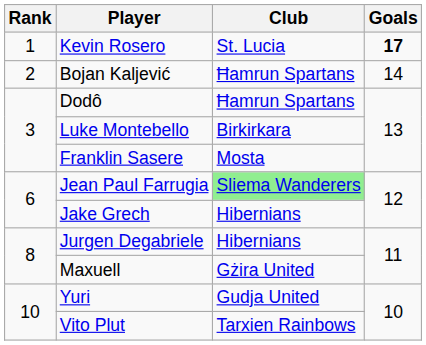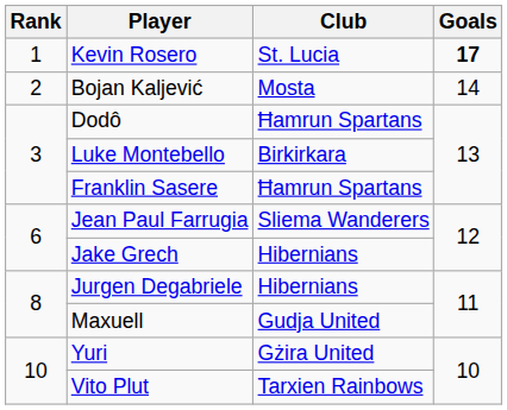 <table class="wikitable" style="text-align:center">
 <tr>
 <th>Rank</th>
 <th>Player</th>
 <th>Club</th>
 <th>Goals</th>
 </tr>
 <tr>
 <td>1</td>
 <td align="left"> <a href='#'>Kevin Rosero</a></td>
 <td align="left"><a href='#'>St. Lucia</a></td>
 <td><strong>17</strong></td>
 </tr>
 <tr>
 <td>2</td>
 <td align="left"> Bojan Kaljević</td>
-<td align="left"><a href='#'>Ħamrun Spartans</a></td>
+<td align="left"><a href='#'>Mosta</a></td>
 <td>14</td>
 </tr>
 <tr>
 <td rowspan="3">3</td>
 <td align="left"> Dodô</td>
 <td align="left"><a href='#'>Ħamrun Spartans</a></td>
 <td rowspan="3">13</td>
 </tr>
 <tr>
 <td align="left"> <a href='#'>Luke Montebello</a></td>
 <td align="left"><a href='#'>Birkirkara</a></td>
 </tr>
 <tr>
 <td align="left"> <a href='#'>Franklin Sasere</a></td>
-<td align="left"><a href='#'>Mosta</a></td>
+<td align="left"><a href='#'>Ħamrun Spartans</a></td>
 </tr>
 <tr>
 <td rowspan="2">6</td>
 <td align="left"> <a href='#'>Jean Paul Farrugia</a></td>
-<td align="left" style="background: lightgreen;"><a href='#'>Sliema Wanderers</a></td>
+<td align="left"><a href='#'>Sliema Wanderers</a></td>
 <td rowspan="2">12</td>
 </tr>
 <tr>
 <td align="left"> <a href='#'>Jake Grech</a></td>
 <td align="left"><a href='#'>Hibernians</a></td>
 </tr>
 <tr>
 <td rowspan="2">8</td>
 <td align="left"> <a href='#'>Jurgen Degabriele</a></td>
 <td align="left"><a href='#'>Hibernians</a></td>
 <td rowspan="2">11</td>
 </tr>
 <tr>
 <td align="left"> Maxuell</td>
-<td align="left"><a href='#'>Gżira United</a></td>
+<td align="left"><a href='#'>Gudja United</a></td>
 </tr>
 <tr>
 <td rowspan="2">10</td>
 <td align="left"> <a href='#'>Yuri</a></td>
-<td align="left"><a href='#'>Gudja United</a></td>
+<td align="left"><a href='#'>Gżira United</a></td>
 <td rowspan="2">10</td>
 </tr>
 <tr>
 <td align="left"> <a href='#'>Vito Plut</a></td>
 <td align="left"><a href='#'>Tarxien Rainbows</a></td>
 </tr>
 </table>
